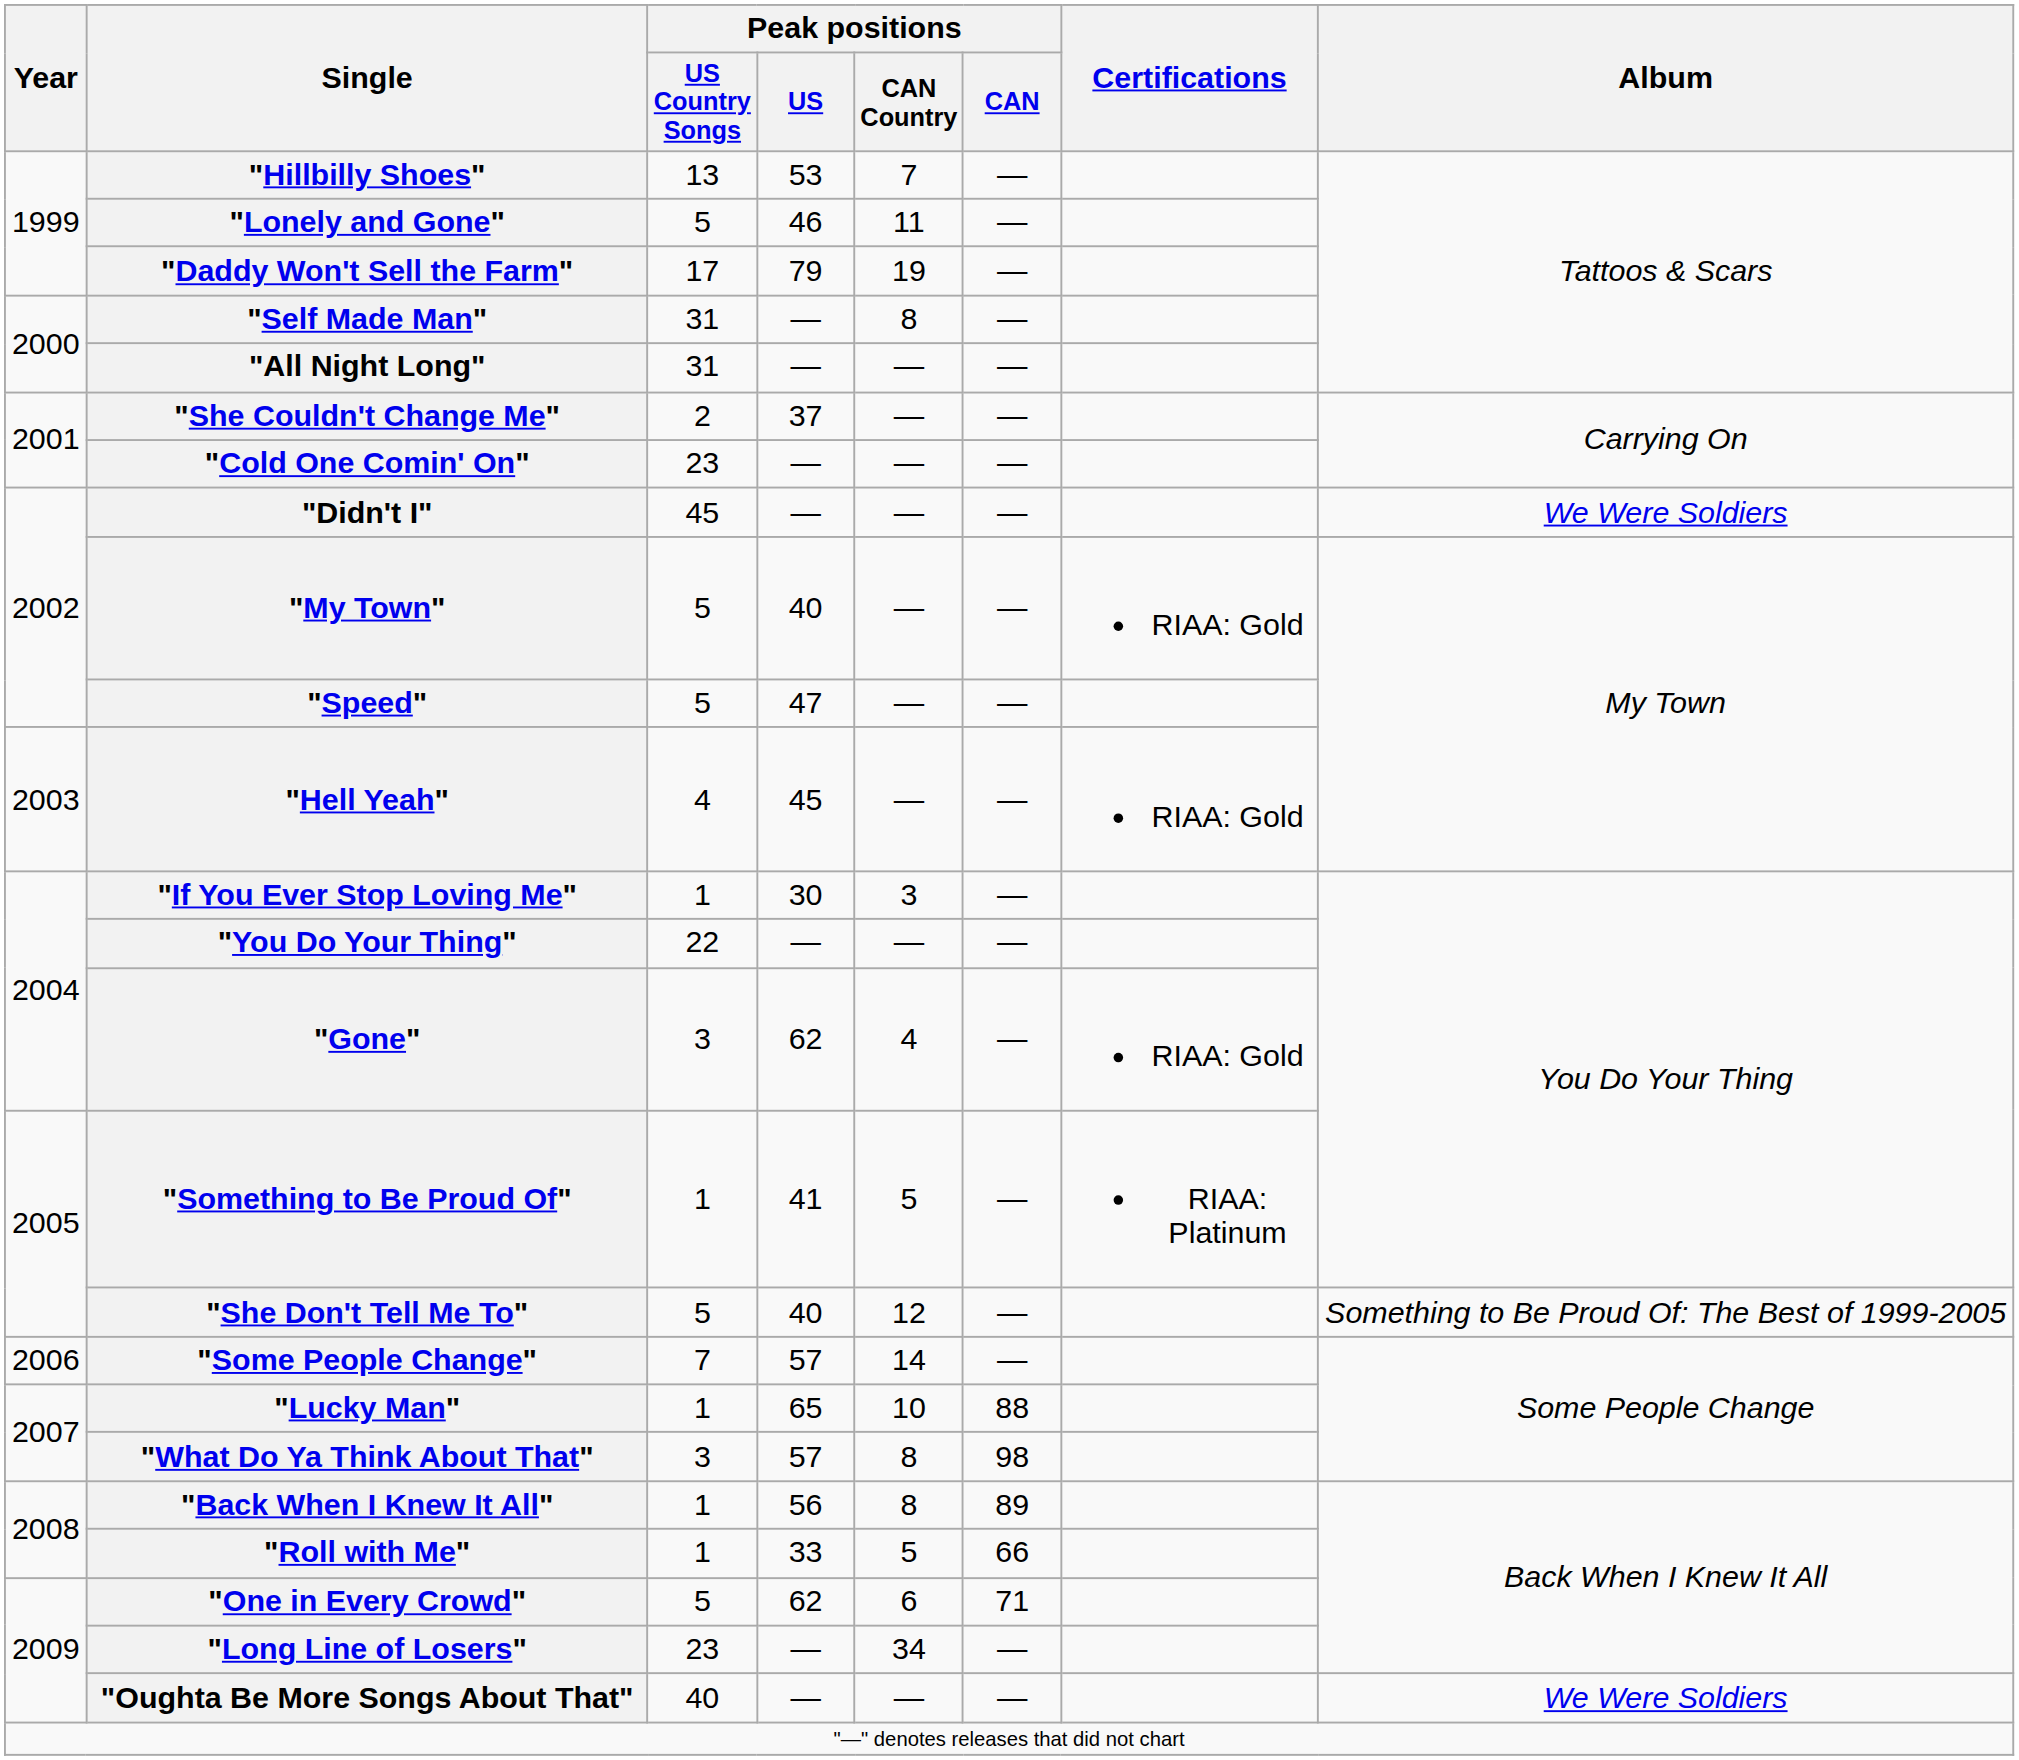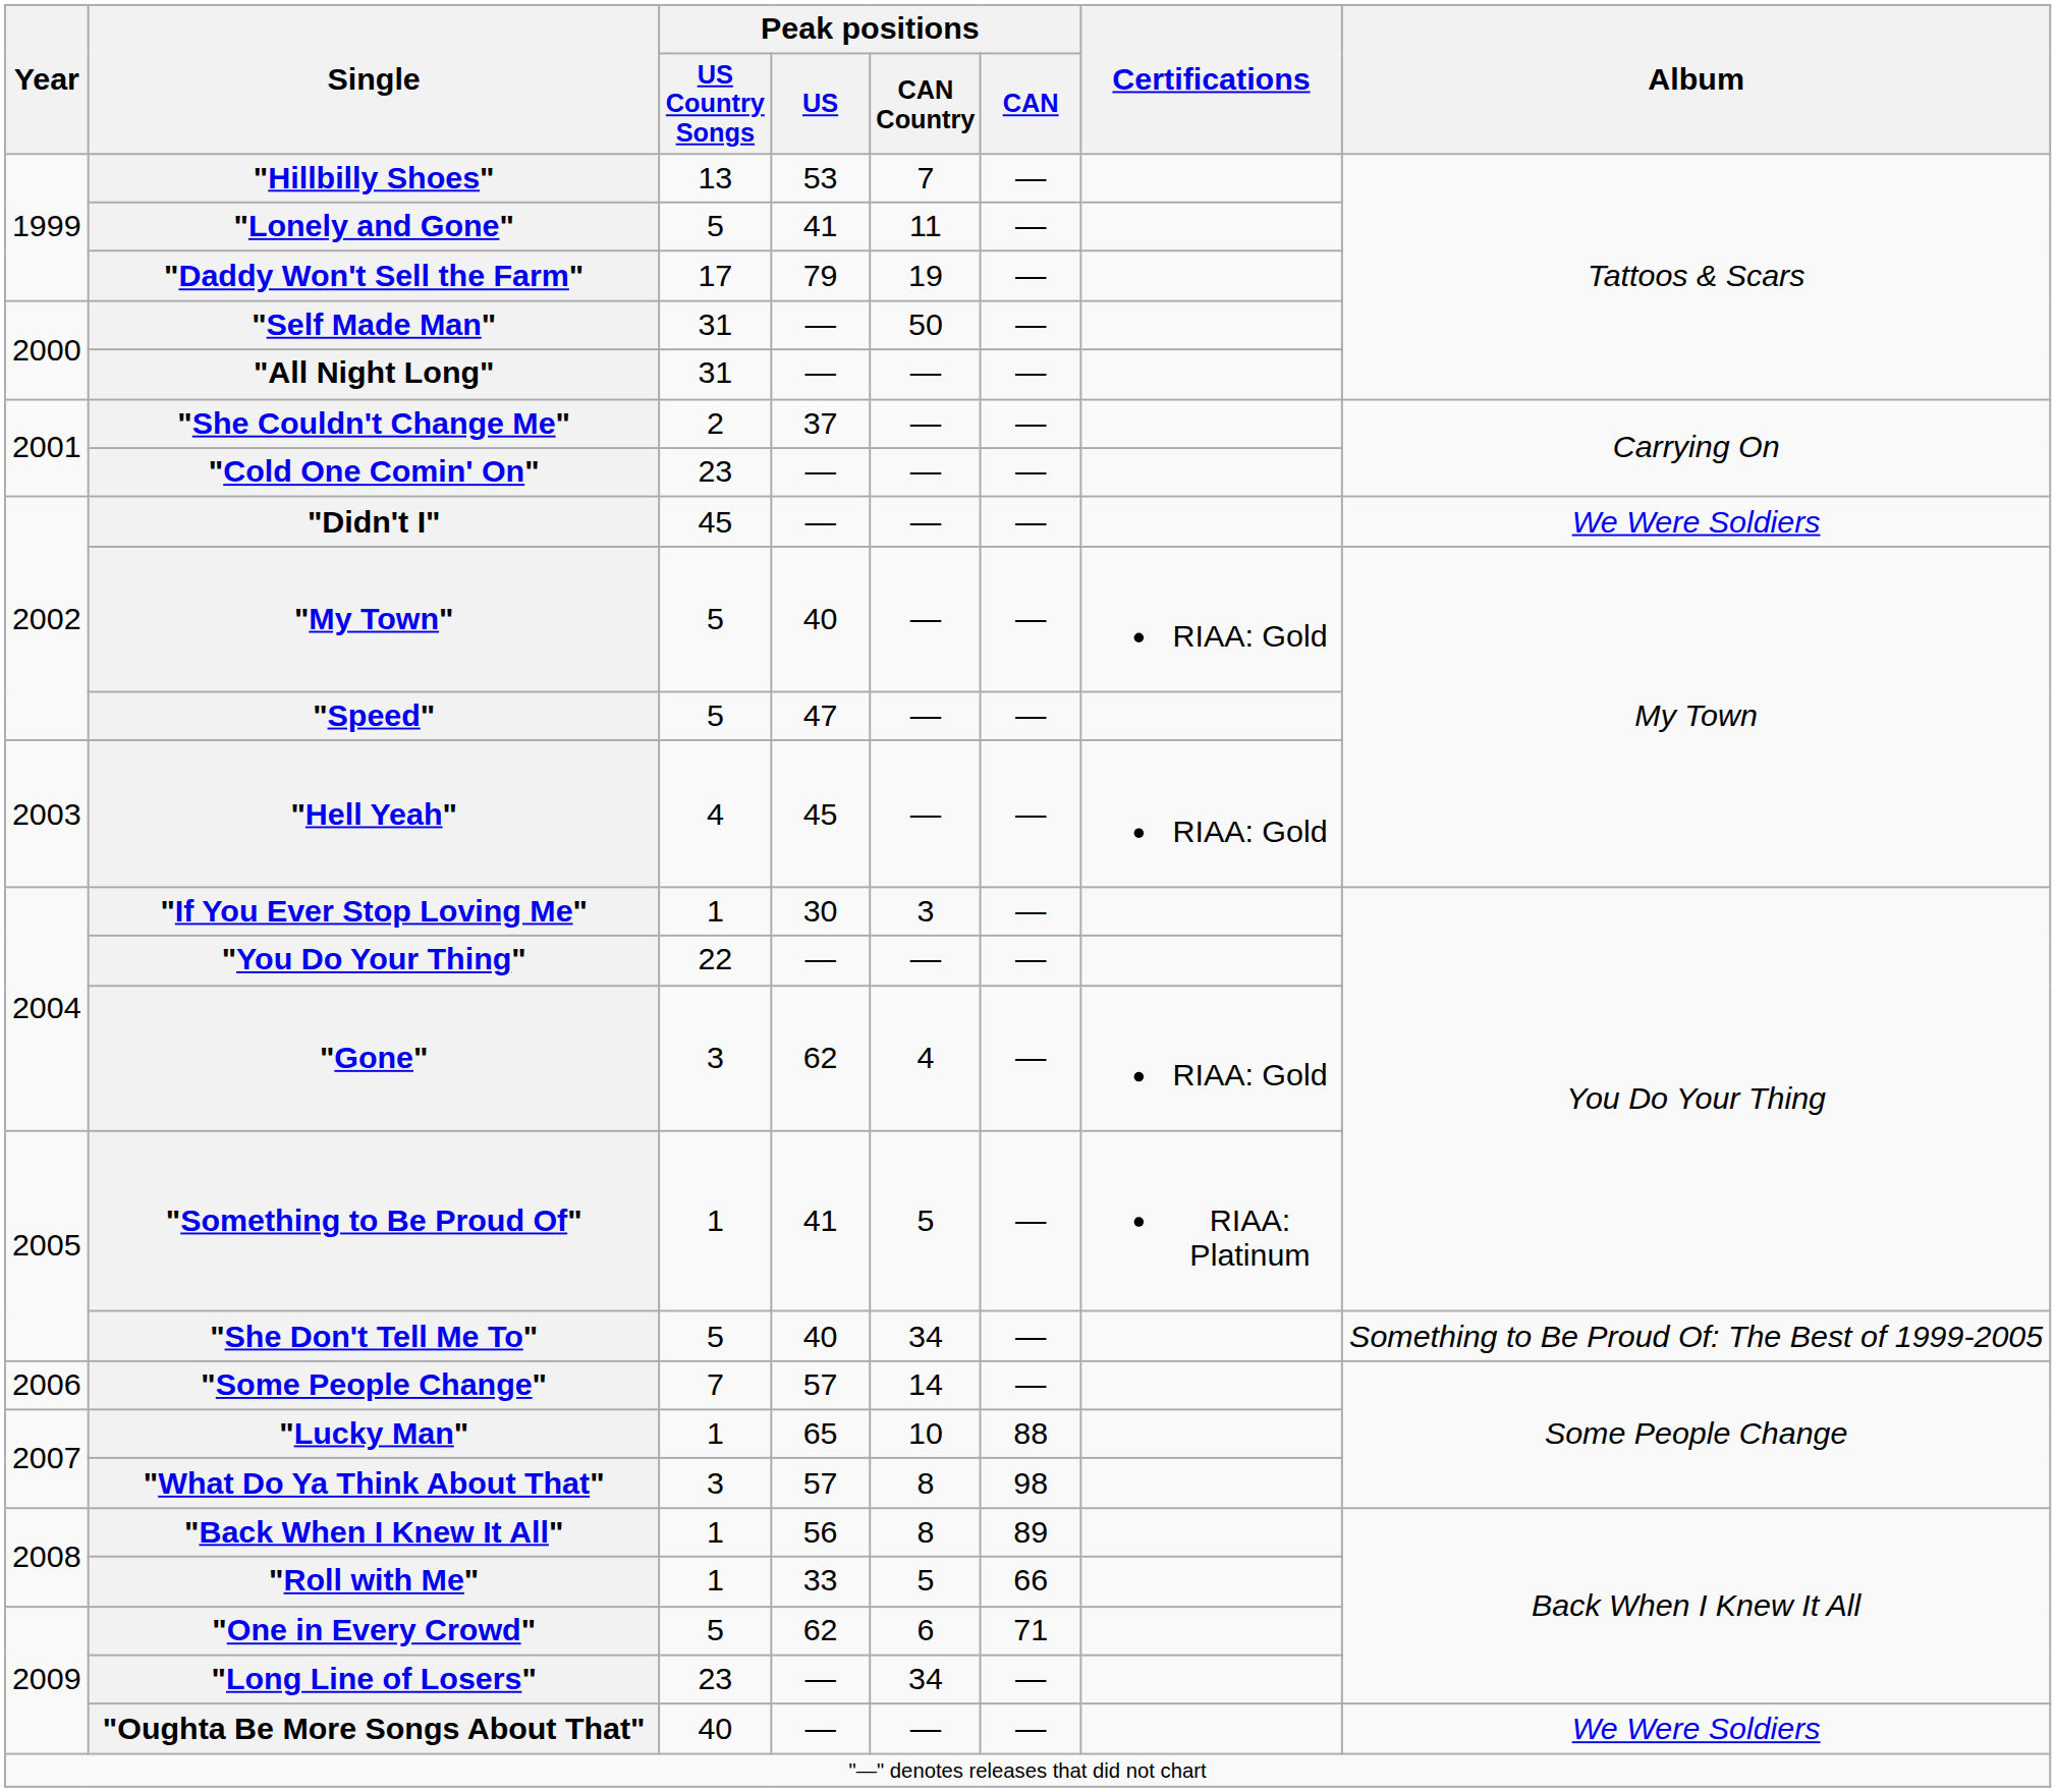 <table class="wikitable plainrowheaders" style="text-align:center;">
 <tr>
 <th rowspan="2">Year</th>
 <th rowspan="2" style="width:18em;">Single</th>
 <th colspan="4">Peak positions</th>
 <th rowspan="2" style="width:8em;"><a href='#'>Certifications</a></th>
 <th rowspan="2">Album</th>
 </tr>
 <tr style="font-size:smaller;">
 <th width="45"><a href='#'>US Country Songs</a><br></th>
 <th width="45"><a href='#'>US</a><br></th>
 <th width="45">CAN Country<br></th>
 <th width="45"><a href='#'>CAN</a><br></th>
 </tr>
 <tr>
 <td rowspan="3">1999</td>
 <th scope="row">"<a href='#'>Hillbilly Shoes</a>"</th>
 <td>13</td>
 <td>53</td>
 <td>7</td>
 <td>—</td>
 <td></td>
 <td rowspan="5"><em>Tattoos & Scars</em></td>
 </tr>
 <tr>
 <th scope="row">"<a href='#'>Lonely and Gone</a>"</th>
 <td>5</td>
-<td>46</td>
+<td>41</td>
 <td>11</td>
 <td>—</td>
 <td></td>
 </tr>
 <tr>
 <th scope="row">"<a href='#'>Daddy Won't Sell the Farm</a>"</th>
 <td>17</td>
 <td>79</td>
 <td>19</td>
 <td>—</td>
 <td></td>
 </tr>
 <tr>
 <td rowspan="2">2000</td>
 <th scope="row">"<a href='#'>Self Made Man</a>"</th>
 <td>31</td>
 <td>—</td>
-<td>8</td>
+<td>50</td>
 <td>—</td>
 <td></td>
 </tr>
 <tr>
 <th scope="row">"All Night Long" </th>
 <td>31</td>
 <td>—</td>
 <td>—</td>
 <td>—</td>
 <td></td>
 </tr>
 <tr>
 <td rowspan="2">2001</td>
 <th scope="row">"<a href='#'>She Couldn't Change Me</a>"</th>
 <td>2</td>
 <td>37</td>
 <td>—</td>
 <td>—</td>
 <td></td>
 <td rowspan="2"><em>Carrying On</em></td>
 </tr>
 <tr>
 <th scope="row">"<a href='#'>Cold One Comin' On</a>"</th>
 <td>23</td>
 <td>—</td>
 <td>—</td>
 <td>—</td>
 <td></td>
 </tr>
 <tr>
 <td rowspan="3">2002</td>
 <th scope="row">"Didn't I"</th>
 <td>45</td>
 <td>—</td>
 <td>—</td>
 <td>—</td>
 <td></td>
 <td><em><a href='#'>We Were Soldiers</a></em> </td>
 </tr>
 <tr>
 <th scope="row">"<a href='#'>My Town</a>"</th>
 <td>5</td>
 <td>40</td>
 <td>—</td>
 <td>—</td>
 <td><br><ul><li>RIAA: Gold</li></ul></td>
 <td rowspan="3"><em>My Town</em></td>
 </tr>
 <tr>
 <th scope="row">"<a href='#'>Speed</a>"</th>
 <td>5</td>
 <td>47</td>
 <td>—</td>
 <td>—</td>
 <td></td>
 </tr>
 <tr>
 <td>2003</td>
 <th scope="row">"<a href='#'>Hell Yeah</a>"</th>
 <td>4</td>
 <td>45</td>
 <td>—</td>
 <td>—</td>
 <td><br><ul><li>RIAA: Gold</li></ul></td>
 </tr>
 <tr>
 <td rowspan="3">2004</td>
 <th scope="row">"<a href='#'>If You Ever Stop Loving Me</a>"</th>
 <td>1</td>
 <td>30</td>
 <td>3</td>
 <td>—</td>
 <td></td>
 <td rowspan="4"><em>You Do Your Thing</em></td>
 </tr>
 <tr>
 <th scope="row">"<a href='#'>You Do Your Thing</a>"</th>
 <td>22</td>
 <td>—</td>
 <td>—</td>
 <td>—</td>
 <td></td>
 </tr>
 <tr>
 <th scope="row">"<a href='#'>Gone</a>"</th>
 <td>3</td>
 <td>62</td>
 <td>4</td>
 <td>—</td>
 <td><br><ul><li>RIAA: Gold</li></ul></td>
 </tr>
 <tr>
 <td rowspan="2">2005</td>
 <th scope="row">"<a href='#'>Something to Be Proud Of</a>"</th>
 <td>1</td>
 <td>41</td>
 <td>5</td>
 <td>—</td>
 <td><br><ul><li>RIAA: Platinum</li></ul></td>
 </tr>
 <tr>
 <th scope="row">"<a href='#'>She Don't Tell Me To</a>"</th>
 <td>5</td>
 <td>40</td>
-<td>12</td>
+<td>34</td>
 <td>—</td>
 <td></td>
 <td><em>Something to Be Proud Of: The Best of 1999-2005</em></td>
 </tr>
 <tr>
 <td>2006</td>
 <th scope="row">"<a href='#'>Some People Change</a>"</th>
 <td>7</td>
 <td>57</td>
 <td>14</td>
 <td>—</td>
 <td></td>
 <td rowspan="3"><em>Some People Change</em></td>
 </tr>
 <tr>
 <td rowspan="2">2007</td>
 <th scope="row">"<a href='#'>Lucky Man</a>"</th>
 <td>1</td>
 <td>65</td>
 <td>10</td>
 <td>88</td>
 <td></td>
 </tr>
 <tr>
 <th scope="row">"<a href='#'>What Do Ya Think About That</a>"</th>
 <td>3</td>
 <td>57</td>
 <td>8</td>
 <td>98</td>
 <td></td>
 </tr>
 <tr>
 <td rowspan="2">2008</td>
 <th scope="row">"<a href='#'>Back When I Knew It All</a>"</th>
 <td>1</td>
 <td>56</td>
 <td>8</td>
 <td>89</td>
 <td></td>
 <td rowspan="4"><em>Back When I Knew It All</em></td>
 </tr>
 <tr>
 <th scope="row">"<a href='#'>Roll with Me</a>"</th>
 <td>1</td>
 <td>33</td>
 <td>5</td>
 <td>66</td>
 <td></td>
 </tr>
 <tr>
 <td rowspan="3">2009</td>
 <th scope="row">"<a href='#'>One in Every Crowd</a>"</th>
 <td>5</td>
 <td>62</td>
 <td>6</td>
 <td>71</td>
 <td></td>
 </tr>
 <tr>
 <th scope="row">"<a href='#'>Long Line of Losers</a>"</th>
 <td>23</td>
 <td>—</td>
 <td>34</td>
 <td>—</td>
 <td></td>
 </tr>
 <tr>
 <th scope="row">"Oughta Be More Songs About That"</th>
 <td>40</td>
 <td>—</td>
 <td>—</td>
 <td>—</td>
 <td></td>
 <td><em><a href='#'>We Were Soldiers</a></em> </td>
 </tr>
 <tr>
 <td colspan="8" style="font-size:8pt">"—" denotes releases that did not chart</td>
 </tr>
 </table>
